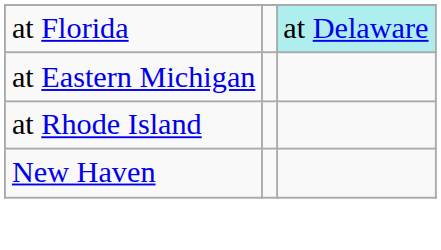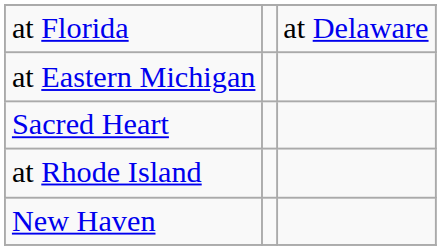 <table class="wikitable">
 <tr>
 </tr>
 <tr>
 <td>at <a href='#'>Florida</a></td>
 <td></td>
-<td style="background: paleturquoise;">at <a href='#'>Delaware</a></td>
+<td>at <a href='#'>Delaware</a></td>
 </tr>
 <tr>
 <td>at <a href='#'>Eastern Michigan</a></td>
+<td></td>
+<td></td>
+</tr>
+<tr>
+<td><a href='#'>Sacred Heart</a></td>
 <td></td>
 <td></td>
 </tr>
 <tr>
 <td>at <a href='#'>Rhode Island</a></td>
 <td></td>
 <td></td>
 </tr>
 <tr>
 <td><a href='#'>New Haven</a></td>
 <td></td>
 <td></td>
 </tr>
 </table>
